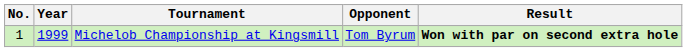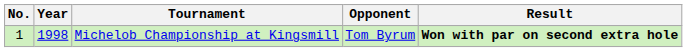 <table class="wikitable" style="font-size:95%;">
 <tr>
 <th>No.</th>
 <th>Year</th>
 <th>Tournament</th>
 <th>Opponent</th>
 <th>Result</th>
 </tr>
 <tr style="background:#D0F0C0;">
 <td align=center>1</td>
-<td><a href='#'>1999</a></td>
+<td><a href='#'>1998</a></td>
 <td><a href='#'>Michelob Championship at Kingsmill</a></td>
 <td> <a href='#'>Tom Byrum</a></td>
 <td><strong>Won with par on second extra hole</strong></td>
 </tr>
 </table>
